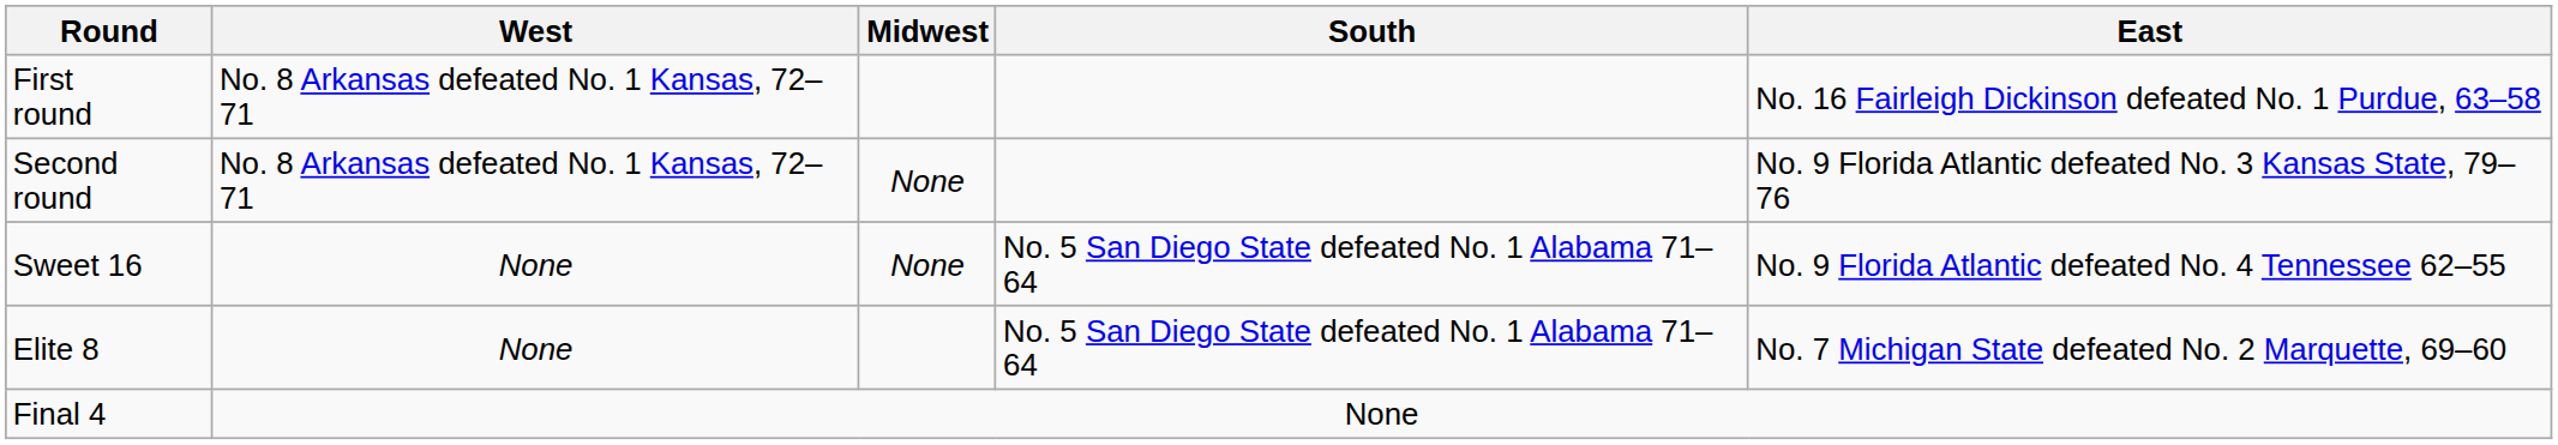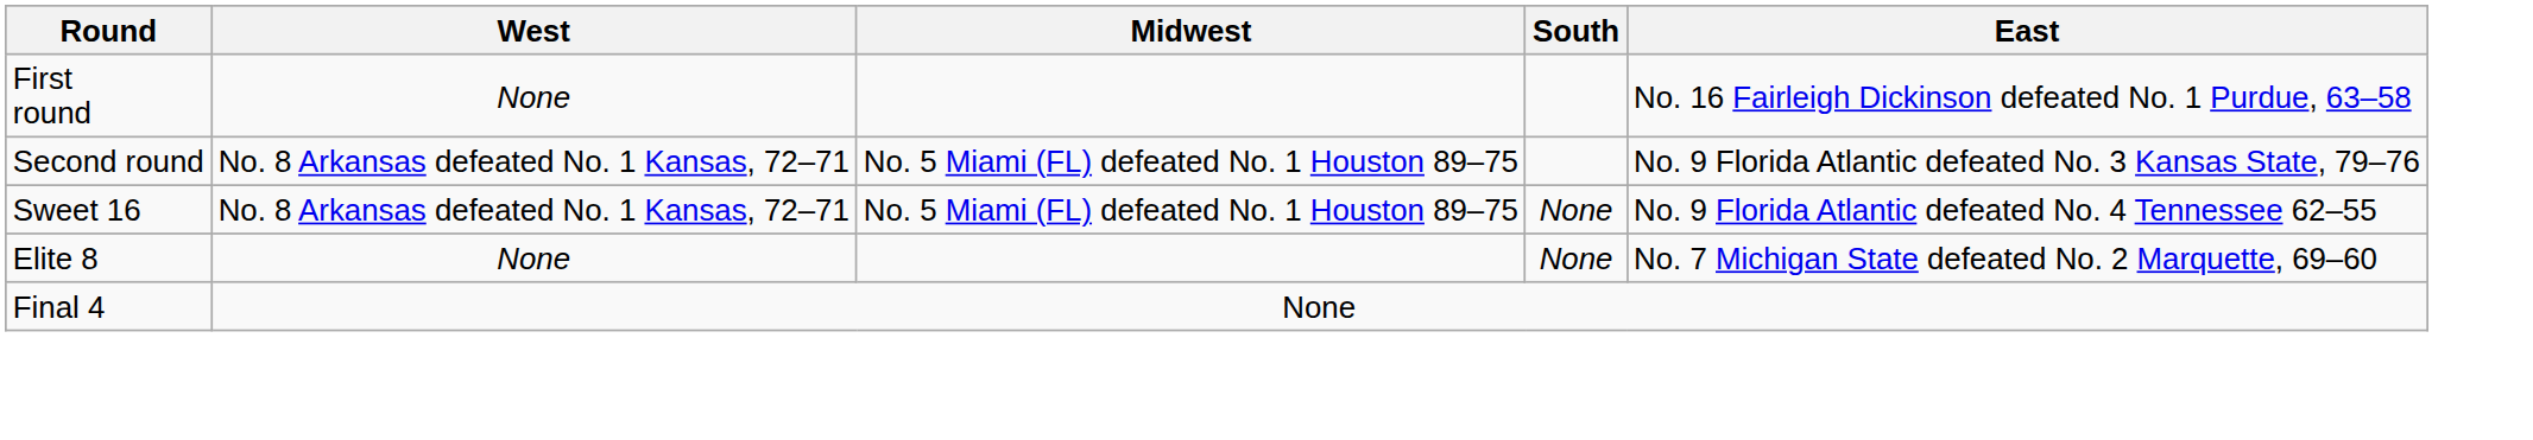 <table class="wikitable" style="text-align:left; font-size: 95%;">
 <tr>
 <th>Round</th>
 <th>West</th>
 <th>Midwest</th>
 <th>South</th>
 <th>East</th>
 </tr>
 <tr>
 <td>First<br>round</td>
-<td>No. 8 <a href='#'>Arkansas</a> defeated No. 1 <a href='#'>Kansas</a>, 72–71</td>
+<td align=center><em>None</em></td>
 <td></td>
 <td></td>
 <td>No. 16 <a href='#'>Fairleigh Dickinson</a> defeated No. 1 <a href='#'>Purdue</a>, <a href='#'>63–58</a></td>
 </tr>
 <tr>
 <td>Second round</td>
 <td>No. 8 <a href='#'>Arkansas</a> defeated No. 1 <a href='#'>Kansas</a>, 72–71</td>
-<td align=center><em>None</em></td>
+<td>No. 5 <a href='#'>Miami (FL)</a> defeated No. 1 <a href='#'>Houston</a> 89–75</td>
 <td></td>
 <td>No. 9 Florida Atlantic defeated No. 3 <a href='#'>Kansas State</a>, 79–76</td>
 </tr>
 <tr>
 <td>Sweet 16</td>
+<td>No. 8 <a href='#'>Arkansas</a> defeated No. 1 <a href='#'>Kansas</a>, 72–71</td>
+<td>No. 5 <a href='#'>Miami (FL)</a> defeated No. 1 <a href='#'>Houston</a> 89–75</td>
 <td align=center><em>None</em></td>
-<td align=center><em>None</em></td>
-<td>No. 5 <a href='#'>San Diego State</a> defeated No. 1 <a href='#'>Alabama</a> 71–64</td>
 <td>No. 9 <a href='#'>Florida Atlantic</a> defeated No. 4 <a href='#'>Tennessee</a> 62–55</td>
 </tr>
 <tr>
 <td>Elite 8</td>
 <td align=center><em>None</em></td>
 <td></td>
-<td>No. 5 <a href='#'>San Diego State</a> defeated No. 1 <a href='#'>Alabama</a> 71–64</td>
+<td align=center><em>None</em></td>
 <td>No. 7 <a href='#'>Michigan State</a> defeated No. 2 <a href='#'>Marquette</a>, 69–60</td>
 </tr>
 <tr>
 <td>Final 4</td>
 <td colspan="4" style="text-align:center;">None</td>
 </tr>
 </table>
